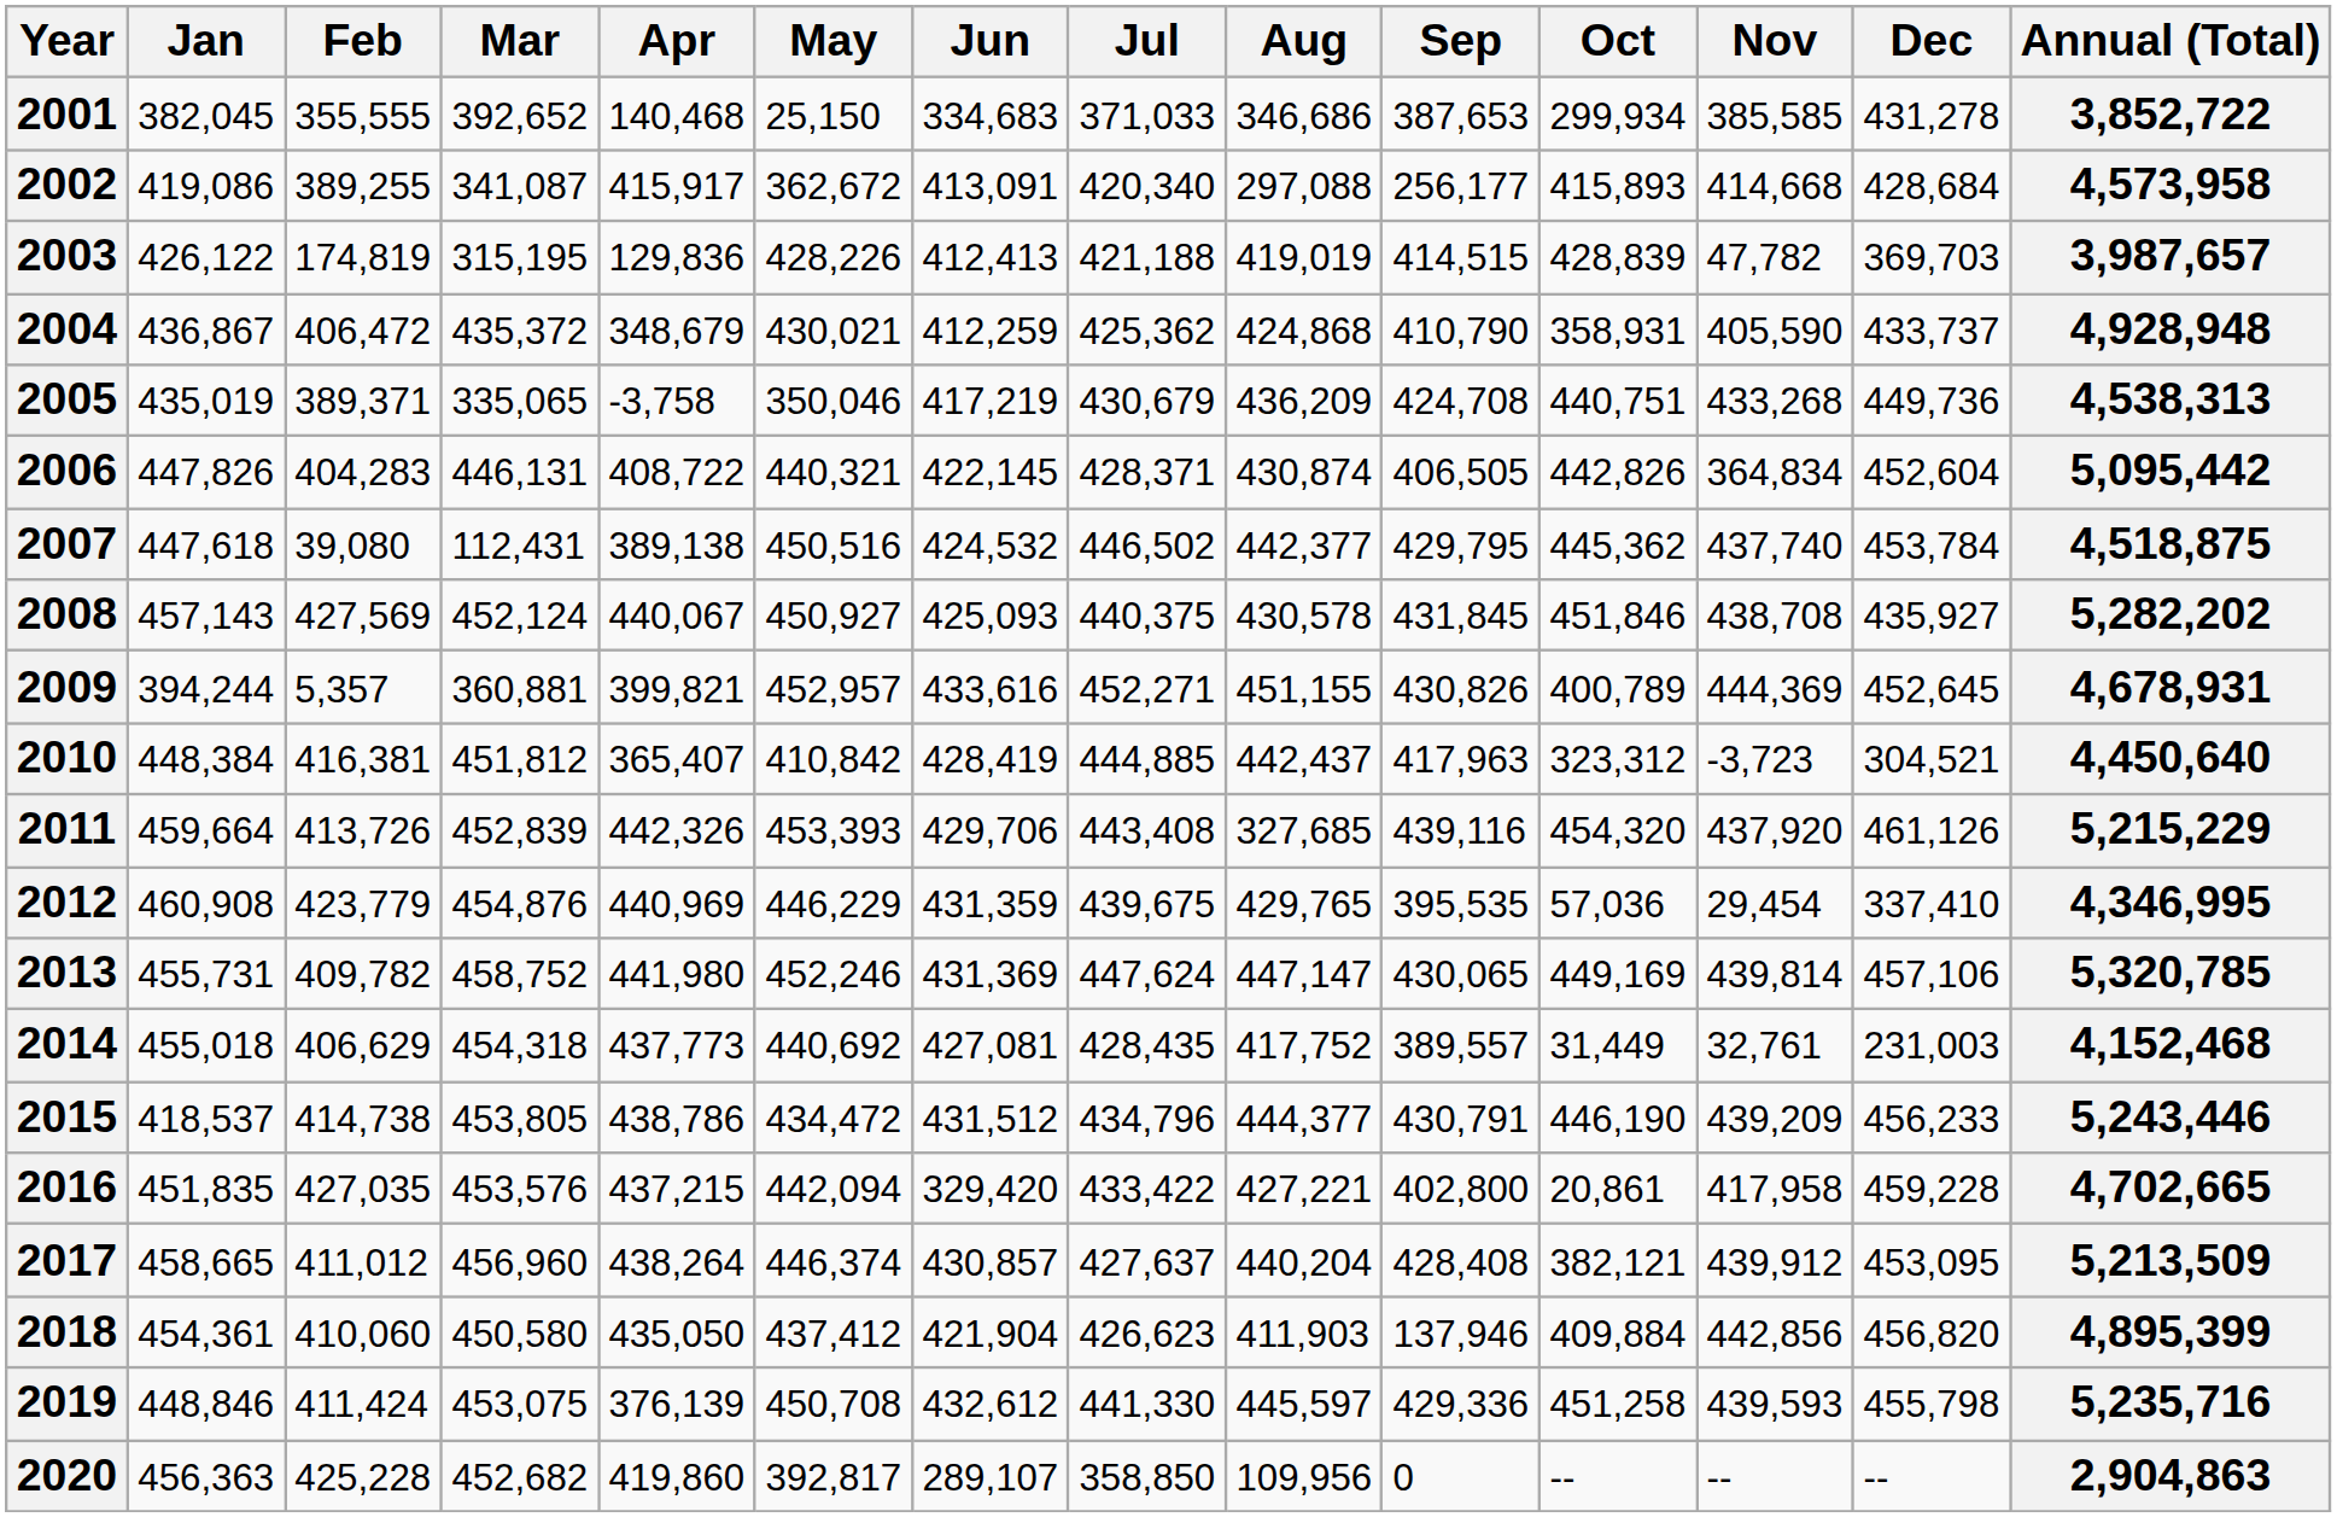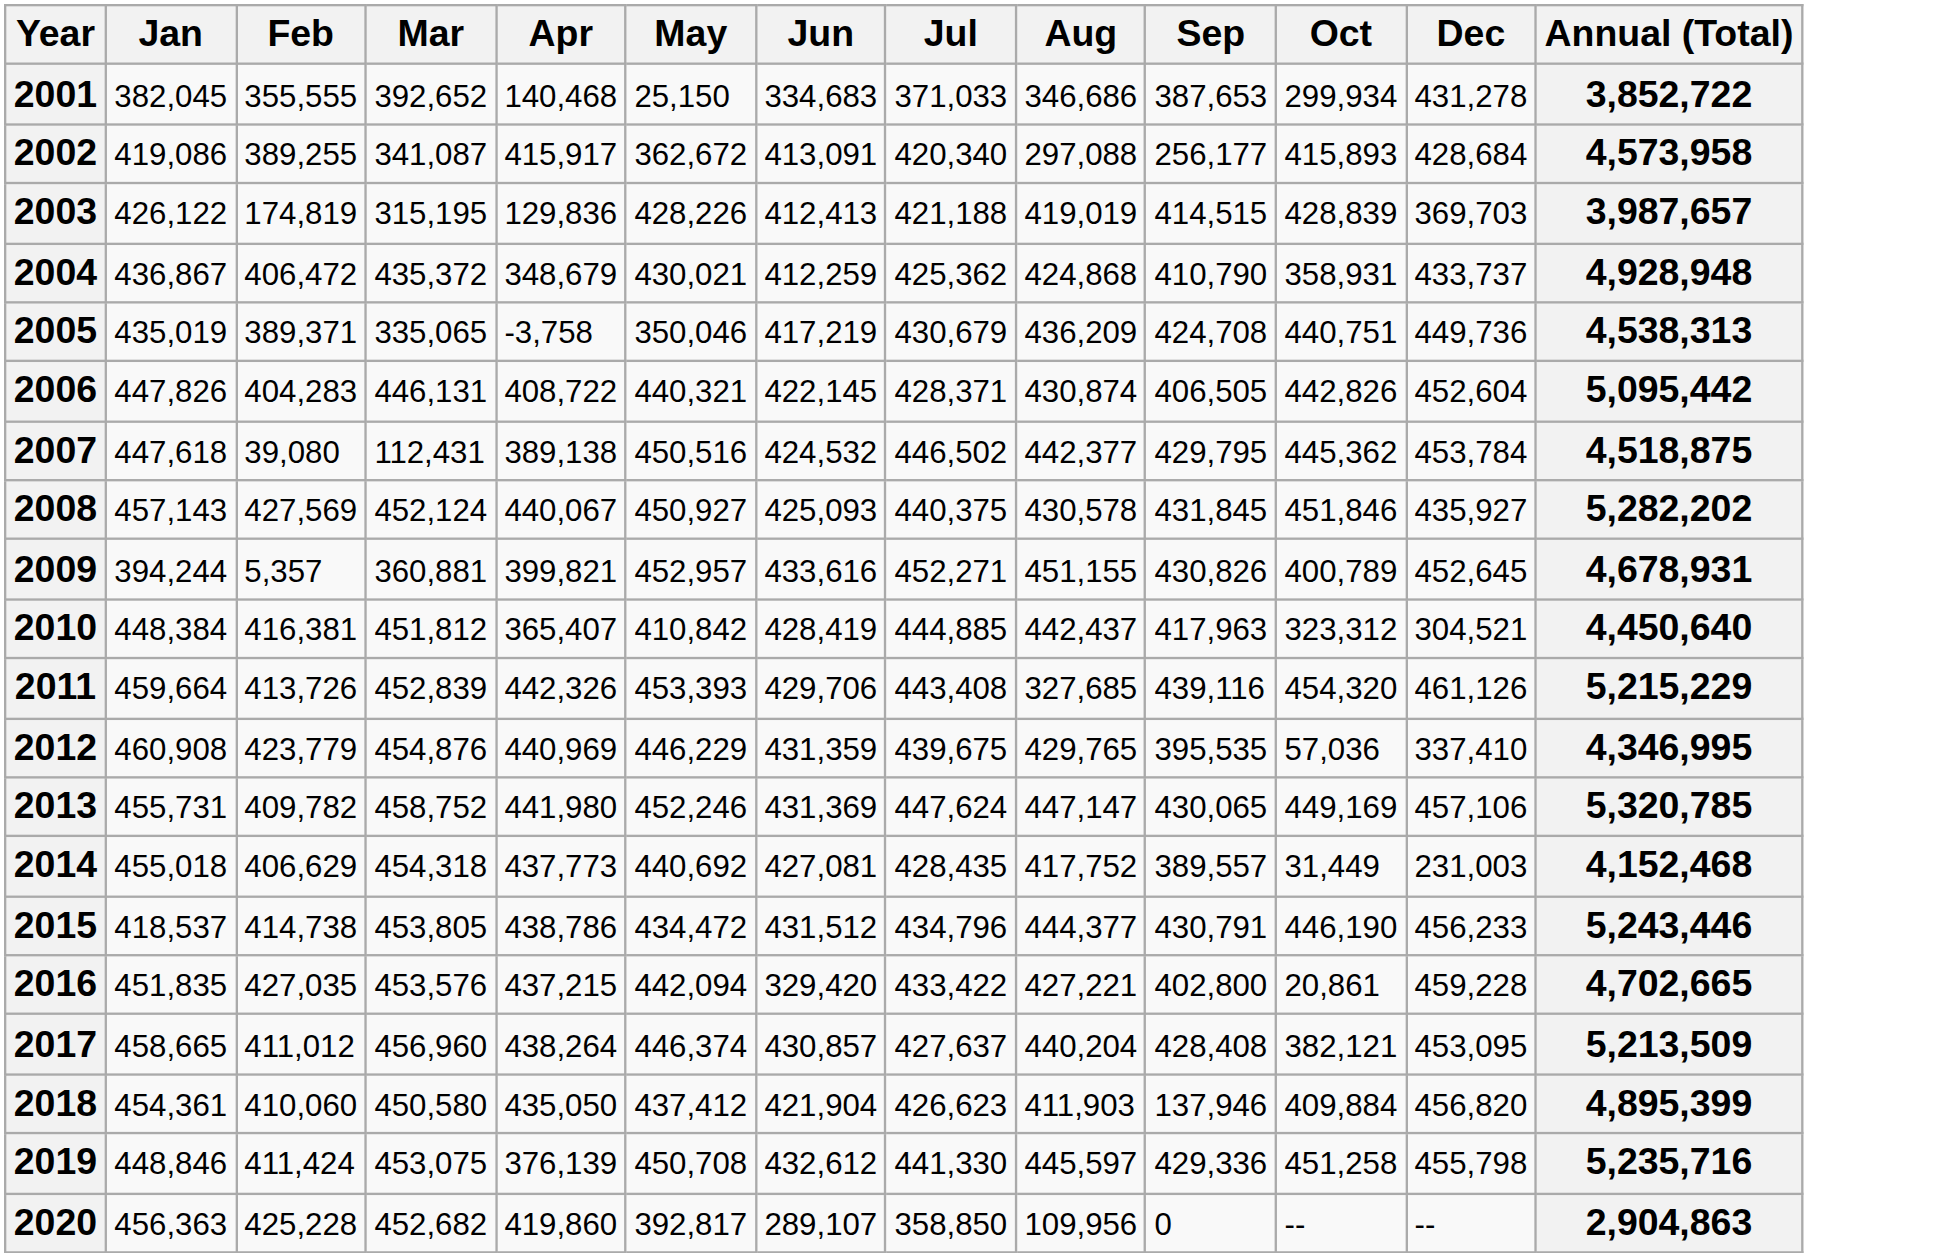 <table class="wikitable">
 <tr>
 <th>Year</th>
 <th>Jan</th>
 <th>Feb</th>
 <th>Mar</th>
 <th>Apr</th>
 <th>May</th>
 <th>Jun</th>
 <th>Jul</th>
 <th>Aug</th>
 <th>Sep</th>
 <th>Oct</th>
-<th>Nov</th>
 <th>Dec</th>
 <th>Annual (Total)</th>
 </tr>
 <tr>
 <th>2001</th>
 <td><small>382,045</small></td>
 <td><small>355,555</small></td>
 <td><small>392,652</small></td>
 <td><small>140,468</small></td>
 <td><small>25,150</small></td>
 <td><small>334,683</small></td>
 <td><small>371,033</small></td>
 <td><small>346,686</small></td>
 <td><small>387,653</small></td>
 <td><small>299,934</small></td>
-<td><small>385,585</small></td>
 <td><small>431,278</small></td>
 <th>3,852,722</th>
 </tr>
 <tr>
 <th>2002</th>
 <td><small>419,086</small></td>
 <td><small>389,255</small></td>
 <td><small>341,087</small></td>
 <td><small>415,917</small></td>
 <td><small>362,672</small></td>
 <td><small>413,091</small></td>
 <td><small>420,340</small></td>
 <td><small>297,088</small></td>
 <td><small>256,177</small></td>
 <td><small>415,893</small></td>
-<td><small>414,668</small></td>
 <td><small>428,684</small></td>
 <th>4,573,958</th>
 </tr>
 <tr>
 <th>2003</th>
 <td><small>426,122</small></td>
 <td><small>174,819</small></td>
 <td><small>315,195</small></td>
 <td><small>129,836</small></td>
 <td><small>428,226</small></td>
 <td><small>412,413</small></td>
 <td><small>421,188</small></td>
 <td><small>419,019</small></td>
 <td><small>414,515</small></td>
 <td><small>428,839</small></td>
-<td><small>47,782</small></td>
 <td><small>369,703</small></td>
 <th>3,987,657</th>
 </tr>
 <tr>
 <th>2004</th>
 <td><small>436,867</small></td>
 <td><small>406,472</small></td>
 <td><small>435,372</small></td>
 <td><small>348,679</small></td>
 <td><small>430,021</small></td>
 <td><small>412,259</small></td>
 <td><small>425,362</small></td>
 <td><small>424,868</small></td>
 <td><small>410,790</small></td>
 <td><small>358,931</small></td>
-<td><small>405,590</small></td>
 <td><small>433,737</small></td>
 <th>4,928,948</th>
 </tr>
 <tr>
 <th>2005</th>
 <td><small>435,019</small></td>
 <td><small>389,371</small></td>
 <td><small>335,065</small></td>
 <td><small>-3,758</small></td>
 <td><small>350,046</small></td>
 <td><small>417,219</small></td>
 <td><small>430,679</small></td>
 <td><small>436,209</small></td>
 <td><small>424,708</small></td>
 <td><small>440,751</small></td>
-<td><small>433,268</small></td>
 <td><small>449,736</small></td>
 <th>4,538,313</th>
 </tr>
 <tr>
 <th>2006</th>
 <td><small>447,826</small></td>
 <td><small>404,283</small></td>
 <td><small>446,131</small></td>
 <td><small>408,722</small></td>
 <td><small>440,321</small></td>
 <td><small>422,145</small></td>
 <td><small>428,371</small></td>
 <td><small>430,874</small></td>
 <td><small>406,505</small></td>
 <td><small>442,826</small></td>
-<td><small>364,834</small></td>
 <td><small>452,604</small></td>
 <th>5,095,442</th>
 </tr>
 <tr>
 <th>2007</th>
 <td><small>447,618</small></td>
 <td><small>39,080</small></td>
 <td><small>112,431</small></td>
 <td><small>389,138</small></td>
 <td><small>450,516</small></td>
 <td><small>424,532</small></td>
 <td><small>446,502</small></td>
 <td><small>442,377</small></td>
 <td><small>429,795</small></td>
 <td><small>445,362</small></td>
-<td><small>437,740</small></td>
 <td><small>453,784</small></td>
 <th>4,518,875</th>
 </tr>
 <tr>
 <th>2008</th>
 <td><small>457,143</small></td>
 <td><small>427,569</small></td>
 <td><small>452,124</small></td>
 <td><small>440,067</small></td>
 <td><small>450,927</small></td>
 <td><small>425,093</small></td>
 <td><small>440,375</small></td>
 <td><small>430,578</small></td>
 <td><small>431,845</small></td>
 <td><small>451,846</small></td>
-<td><small>438,708</small></td>
 <td><small>435,927</small></td>
 <th>5,282,202</th>
 </tr>
 <tr>
 <th>2009</th>
 <td><small>394,244</small></td>
 <td><small>5,357</small></td>
 <td><small>360,881</small></td>
 <td><small>399,821</small></td>
 <td><small>452,957</small></td>
 <td><small>433,616</small></td>
 <td><small>452,271</small></td>
 <td><small>451,155</small></td>
 <td><small>430,826</small></td>
 <td><small>400,789</small></td>
-<td><small>444,369</small></td>
 <td><small>452,645</small></td>
 <th>4,678,931</th>
 </tr>
 <tr>
 <th>2010</th>
 <td><small>448,384</small></td>
 <td><small>416,381</small></td>
 <td><small>451,812</small></td>
 <td><small>365,407</small></td>
 <td><small>410,842</small></td>
 <td><small>428,419</small></td>
 <td><small>444,885</small></td>
 <td><small>442,437</small></td>
 <td><small>417,963</small></td>
 <td><small>323,312</small></td>
-<td><small>-3,723</small></td>
 <td><small>304,521</small></td>
 <th>4,450,640</th>
 </tr>
 <tr>
 <th>2011</th>
 <td><small>459,664</small></td>
 <td><small>413,726</small></td>
 <td><small>452,839</small></td>
 <td><small>442,326</small></td>
 <td><small>453,393</small></td>
 <td><small>429,706</small></td>
 <td><small>443,408</small></td>
 <td><small>327,685</small></td>
 <td><small>439,116</small></td>
 <td><small>454,320</small></td>
-<td><small>437,920</small></td>
 <td><small>461,126</small></td>
 <th>5,215,229</th>
 </tr>
 <tr>
 <th>2012</th>
 <td><small>460,908</small></td>
 <td><small>423,779</small></td>
 <td><small>454,876</small></td>
 <td><small>440,969</small></td>
 <td><small>446,229</small></td>
 <td><small>431,359</small></td>
 <td><small>439,675</small></td>
 <td><small>429,765</small></td>
 <td><small>395,535</small></td>
 <td><small>57,036</small></td>
-<td><small>29,454</small></td>
 <td><small>337,410</small></td>
 <th>4,346,995</th>
 </tr>
 <tr>
 <th>2013</th>
 <td><small>455,731</small></td>
 <td><small>409,782</small></td>
 <td><small>458,752</small></td>
 <td><small>441,980</small></td>
 <td><small>452,246</small></td>
 <td><small>431,369</small></td>
 <td><small>447,624</small></td>
 <td><small>447,147</small></td>
 <td><small>430,065</small></td>
 <td><small>449,169</small></td>
-<td><small>439,814</small></td>
 <td><small>457,106</small></td>
 <th>5,320,785</th>
 </tr>
 <tr>
 <th>2014</th>
 <td><small>455,018</small></td>
 <td><small>406,629</small></td>
 <td><small>454,318</small></td>
 <td><small>437,773</small></td>
 <td><small>440,692</small></td>
 <td><small>427,081</small></td>
 <td><small>428,435</small></td>
 <td><small>417,752</small></td>
 <td><small>389,557</small></td>
 <td><small>31,449</small></td>
-<td><small>32,761</small></td>
 <td><small>231,003</small></td>
 <th>4,152,468</th>
 </tr>
 <tr>
 <th>2015</th>
 <td><small>418,537</small></td>
 <td><small>414,738</small></td>
 <td><small>453,805</small></td>
 <td><small>438,786</small></td>
 <td><small>434,472</small></td>
 <td><small>431,512</small></td>
 <td><small>434,796</small></td>
 <td><small>444,377</small></td>
 <td><small>430,791</small></td>
 <td><small>446,190</small></td>
-<td><small>439,209</small></td>
 <td><small>456,233</small></td>
 <th>5,243,446</th>
 </tr>
 <tr>
 <th>2016</th>
 <td><small>451,835</small></td>
 <td><small>427,035</small></td>
 <td><small>453,576</small></td>
 <td><small>437,215</small></td>
 <td><small>442,094</small></td>
 <td><small>329,420</small></td>
 <td><small>433,422</small></td>
 <td><small>427,221</small></td>
 <td><small>402,800</small></td>
 <td><small>20,861</small></td>
-<td><small>417,958</small></td>
 <td><small>459,228</small></td>
 <th>4,702,665</th>
 </tr>
 <tr>
 <th>2017</th>
 <td><small>458,665</small></td>
 <td><small>411,012</small></td>
 <td><small>456,960</small></td>
 <td><small>438,264</small></td>
 <td><small>446,374</small></td>
 <td><small>430,857</small></td>
 <td><small>427,637</small></td>
 <td><small>440,204</small></td>
 <td><small>428,408</small></td>
 <td><small>382,121</small></td>
-<td><small>439,912</small></td>
 <td><small>453,095</small></td>
 <th>5,213,509</th>
 </tr>
 <tr>
 <th>2018</th>
 <td><small>454,361</small></td>
 <td><small>410,060</small></td>
 <td><small>450,580</small></td>
 <td><small>435,050</small></td>
 <td><small>437,412</small></td>
 <td><small>421,904</small></td>
 <td><small>426,623</small></td>
 <td><small>411,903</small></td>
 <td><small>137,946</small></td>
 <td><small>409,884</small></td>
-<td><small>442,856</small></td>
 <td><small>456,820</small></td>
 <th>4,895,399</th>
 </tr>
 <tr>
 <th>2019</th>
 <td><small>448,846</small></td>
 <td><small>411,424</small></td>
 <td><small>453,075</small></td>
 <td><small>376,139</small></td>
 <td><small>450,708</small></td>
 <td><small>432,612</small></td>
 <td><small>441,330</small></td>
 <td><small>445,597</small></td>
 <td><small>429,336</small></td>
 <td><small>451,258</small></td>
-<td><small>439,593</small></td>
 <td><small>455,798</small></td>
 <th>5,235,716</th>
 </tr>
 <tr>
 <th>2020</th>
 <td><small>456,363</small></td>
 <td><small>425,228</small></td>
 <td><small>452,682</small></td>
 <td><small>419,860</small></td>
 <td><small>392,817</small></td>
 <td><small>289,107</small></td>
 <td><small>358,850</small></td>
 <td><small>109,956</small></td>
 <td><small>0</small></td>
 <td><small>--</small></td>
 <td><small>--</small></td>
-<td><small>--</small></td>
 <th>2,904,863</th>
 </tr>
 </table>
